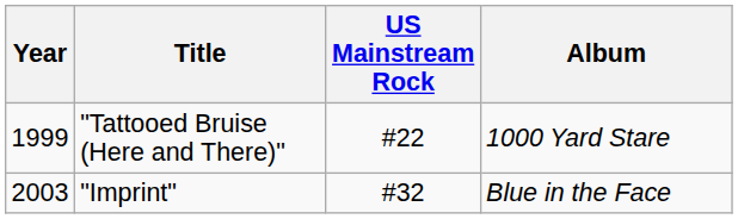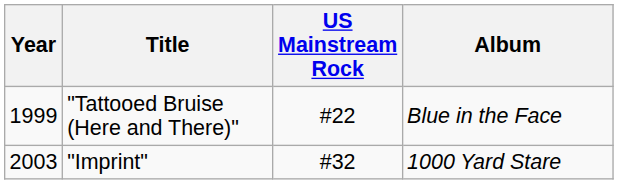 <table class="wikitable">
 <tr>
 <th width="28">Year</th>
 <th width="150">Title</th>
 <th width="86"><a href='#'>US Mainstream Rock</a></th>
 <th width="150">Album</th>
 </tr>
 <tr>
 <td>1999</td>
 <td>"Tattooed Bruise (Here and There)"</td>
 <td align="center">#22</td>
-<td><em>1000 Yard Stare</em></td>
+<td><em>Blue in the Face</em></td>
 </tr>
 <tr>
 <td>2003</td>
 <td>"Imprint"</td>
 <td align="center">#32</td>
-<td><em>Blue in the Face</em></td>
+<td><em>1000 Yard Stare</em></td>
 </tr>
 </table>
